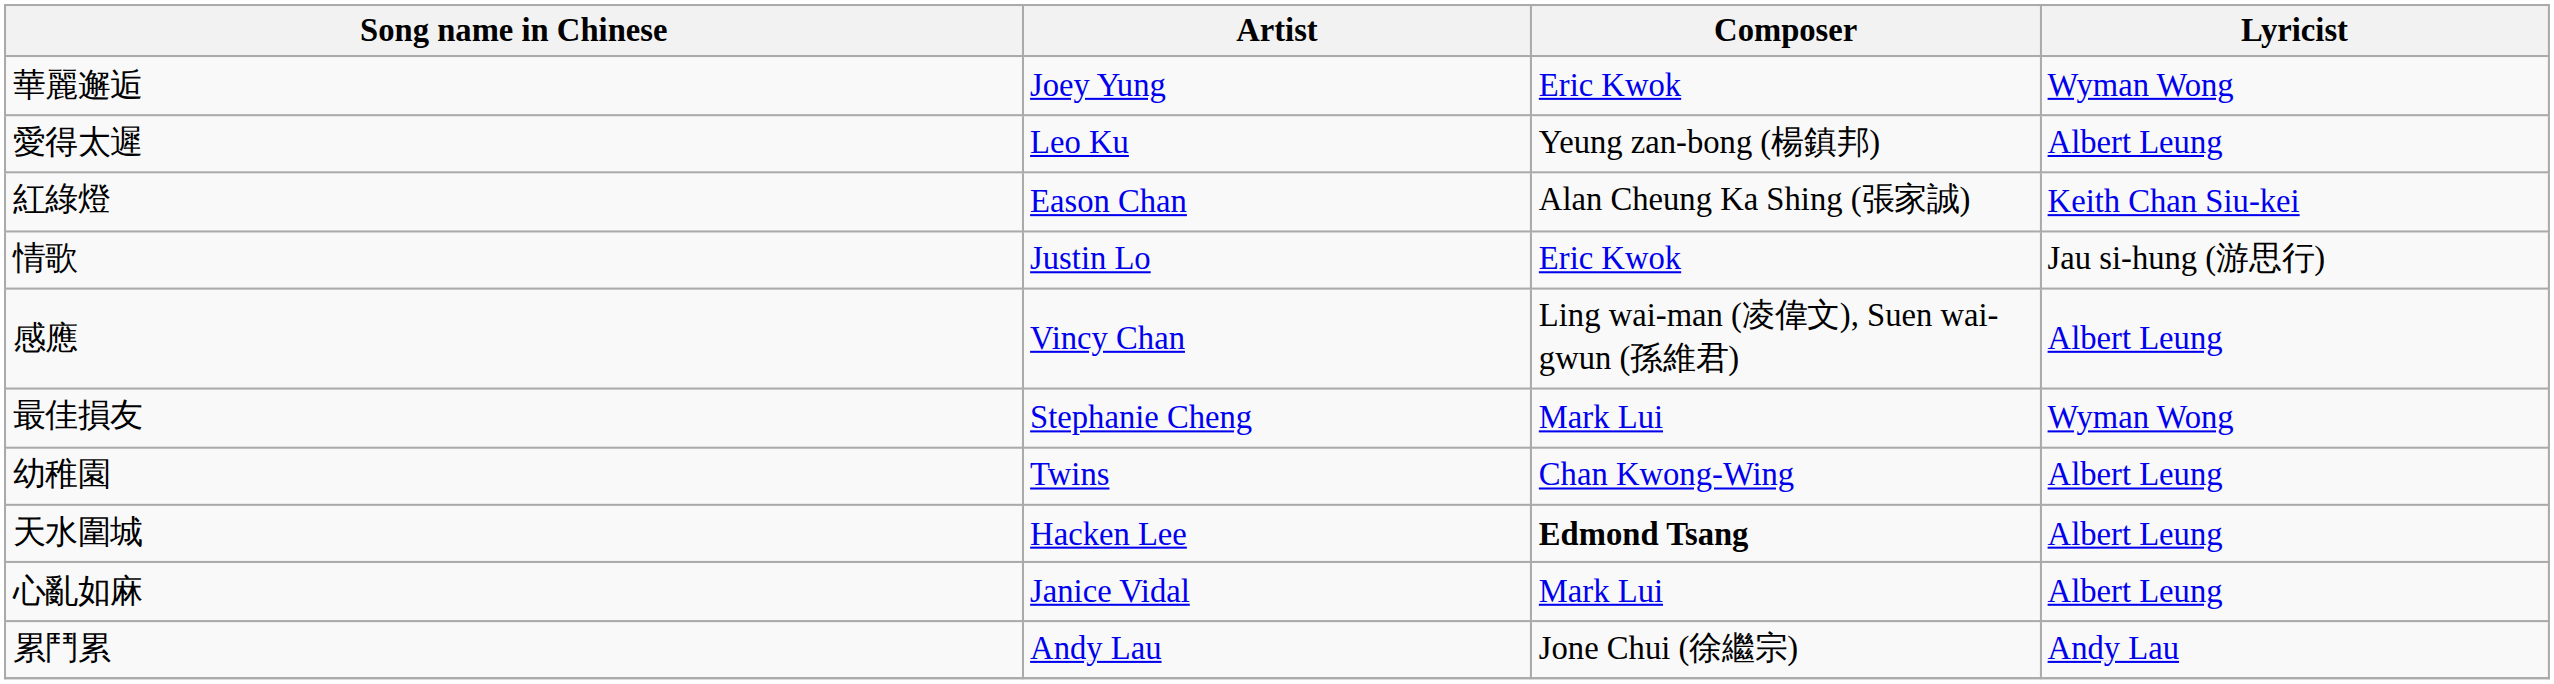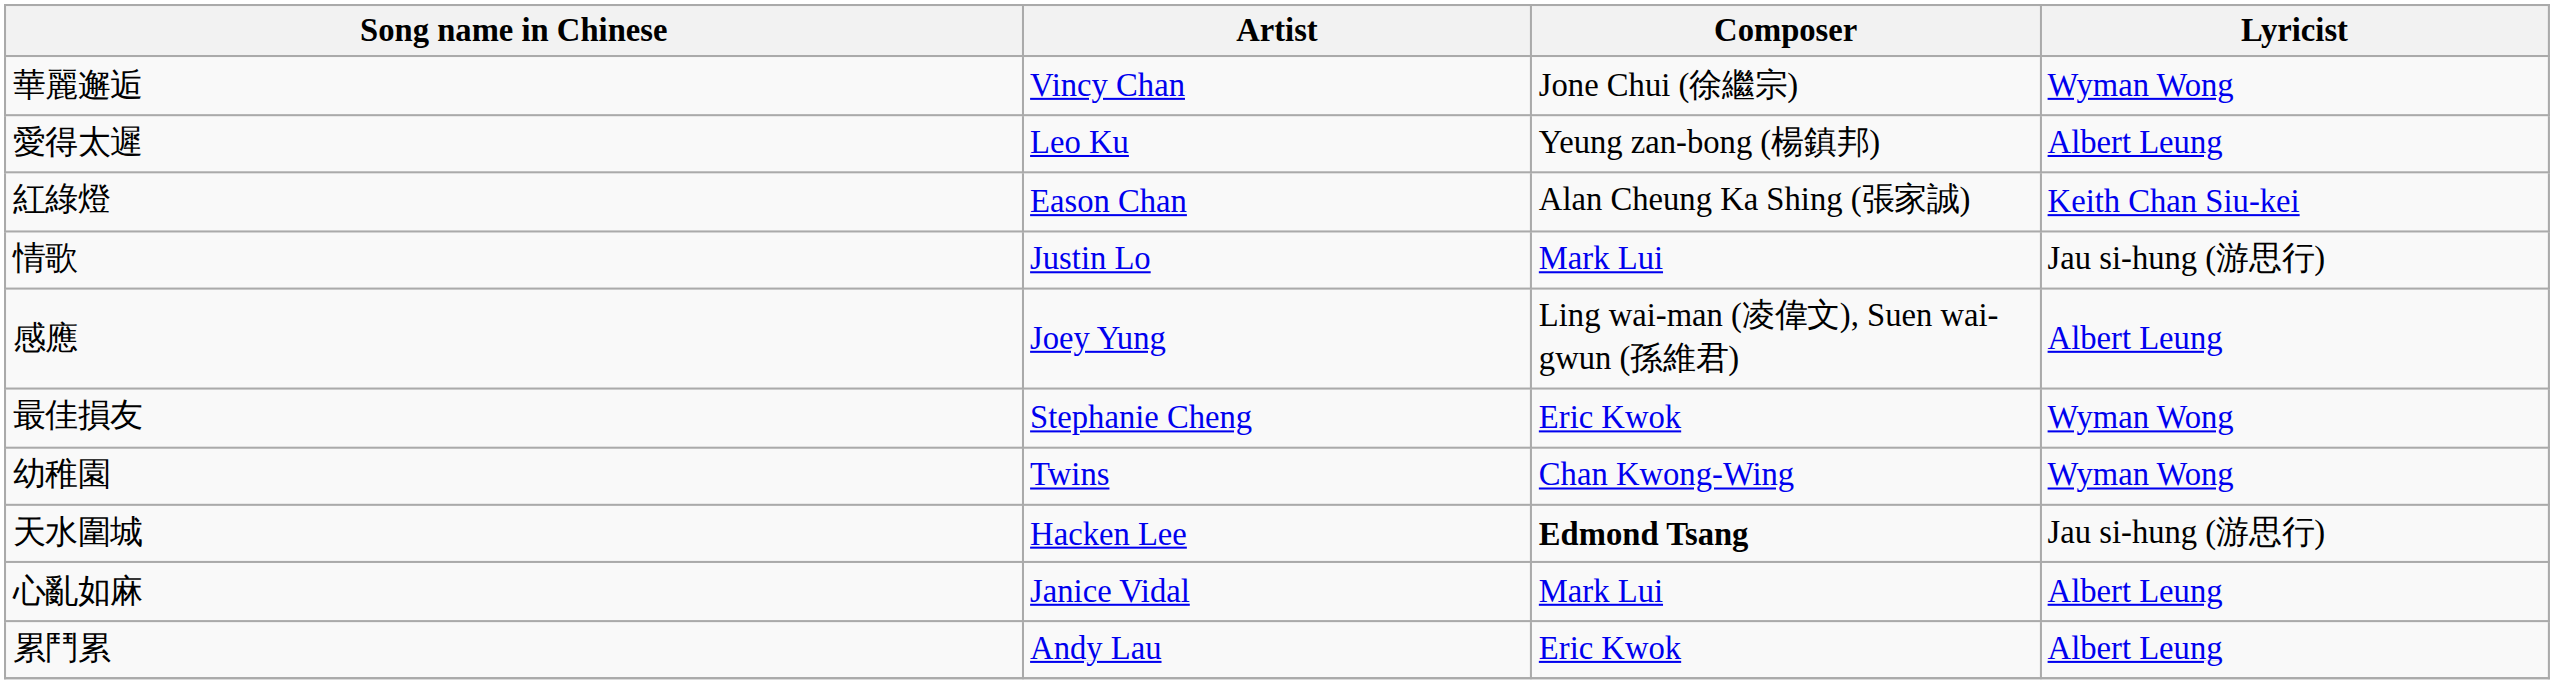 <table class="wikitable">
 <tr>
 <th width=40%>Song name in Chinese</th>
 <th width=20%>Artist</th>
 <th width=20%>Composer</th>
 <th width=20%>Lyricist</th>
 </tr>
 <tr>
 <td>華麗邂逅</td>
-<td><a href='#'>Joey Yung</a></td>
-<td><a href='#'>Eric Kwok</a></td>
+<td><a href='#'>Vincy Chan</a></td>
+<td>Jone Chui (徐繼宗)</td>
 <td><a href='#'>Wyman Wong</a></td>
 </tr>
 <tr>
 <td>愛得太遲</td>
 <td><a href='#'>Leo Ku</a></td>
 <td>Yeung zan-bong (楊鎮邦)</td>
 <td><a href='#'>Albert Leung</a></td>
 </tr>
 <tr>
 <td>紅綠燈</td>
 <td><a href='#'>Eason Chan</a></td>
 <td>Alan Cheung Ka Shing (張家誠)</td>
 <td><a href='#'>Keith Chan Siu-kei</a></td>
 </tr>
 <tr>
 <td>情歌</td>
 <td><a href='#'>Justin Lo</a></td>
-<td><a href='#'>Eric Kwok</a></td>
+<td><a href='#'>Mark Lui</a></td>
 <td>Jau si-hung (游思行)</td>
 </tr>
 <tr>
 <td>感應</td>
-<td><a href='#'>Vincy Chan</a></td>
+<td><a href='#'>Joey Yung</a></td>
 <td>Ling wai-man (凌偉文), Suen wai-gwun (孫維君)</td>
 <td><a href='#'>Albert Leung</a></td>
 </tr>
 <tr>
 <td>最佳損友</td>
 <td><a href='#'>Stephanie Cheng</a></td>
-<td><a href='#'>Mark Lui</a></td>
+<td><a href='#'>Eric Kwok</a></td>
 <td><a href='#'>Wyman Wong</a></td>
 </tr>
 <tr>
 <td>幼稚園</td>
 <td><a href='#'>Twins</a></td>
 <td><a href='#'>Chan Kwong-Wing</a></td>
-<td><a href='#'>Albert Leung</a></td>
+<td><a href='#'>Wyman Wong</a></td>
 </tr>
 <tr>
 <td>天水圍城</td>
 <td><a href='#'>Hacken Lee</a></td>
 <td><strong>Edmond Tsang</strong></td>
-<td><a href='#'>Albert Leung</a></td>
+<td>Jau si-hung (游思行)</td>
 </tr>
 <tr>
 <td>心亂如麻</td>
 <td><a href='#'>Janice Vidal</a></td>
 <td><a href='#'>Mark Lui</a></td>
 <td><a href='#'>Albert Leung</a></td>
 </tr>
 <tr>
 <td>累鬥累</td>
 <td><a href='#'>Andy Lau</a></td>
-<td>Jone Chui (徐繼宗)</td>
-<td><a href='#'>Andy Lau</a></td>
+<td><a href='#'>Eric Kwok</a></td>
+<td><a href='#'>Albert Leung</a></td>
 </tr>
 <tr>
 </tr>
 </table>
